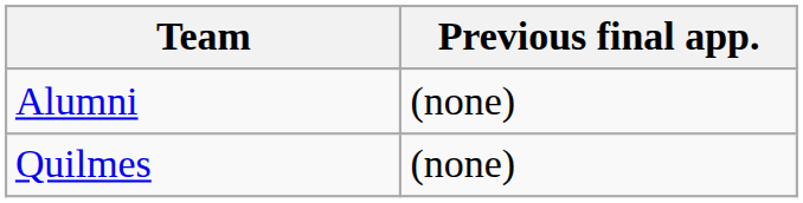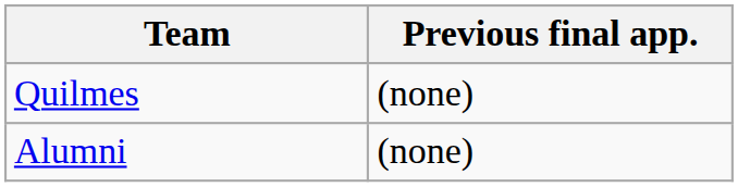 <table class="wikitable">
 <tr>
 <th width=150px>Team</th>
 <th width=150px>Previous final app.</th>
 </tr>
 <tr>
+<td><a href='#'>Quilmes</a></td>
+<td>(none)</td>
+</tr>
+<tr>
 <td><a href='#'>Alumni</a></td>
 <td>(none)</td>
 </tr>
-<tr>
-<td><a href='#'>Quilmes</a></td>
-<td>(none)</td>
-</tr>
 </table>
